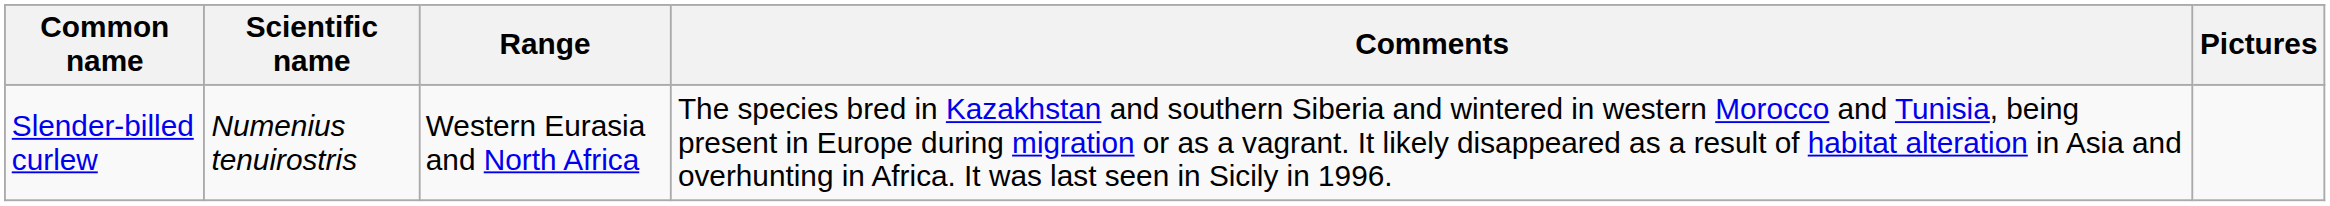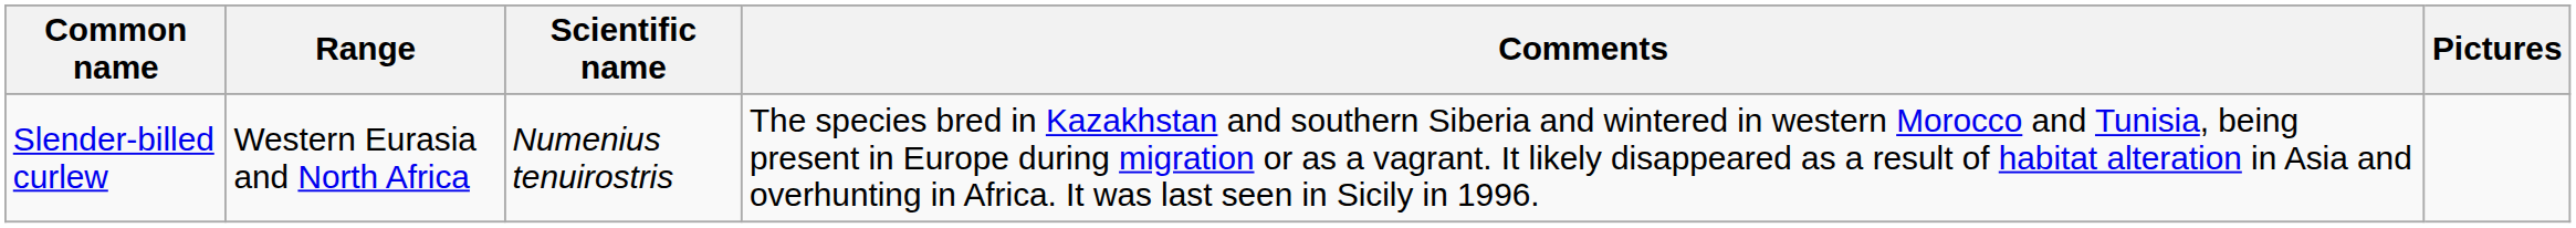 <table class="wikitable sortable">
 <tr>
 <th>Common name</th>
+<th>Range</th>
 <th>Scientific name</th>
-<th>Range</th>
 <th class="unsortable">Comments</th>
 <th class="unsortable">Pictures</th>
 </tr>
 <tr>
 <td><a href='#'>Slender-billed curlew</a></td>
+<td>Western Eurasia and <a href='#'>North Africa</a></td>
 <td><em>Numenius tenuirostris</em></td>
-<td>Western Eurasia and <a href='#'>North Africa</a></td>
 <td>The species bred in <a href='#'>Kazakhstan</a> and southern Siberia and wintered in western <a href='#'>Morocco</a> and <a href='#'>Tunisia</a>, being present in Europe during <a href='#'>migration</a> or as a vagrant. It likely disappeared as a result of <a href='#'>habitat alteration</a> in Asia and overhunting in Africa. It was last seen in Sicily in 1996.</td>
 <td></td>
 </tr>
 </table>
